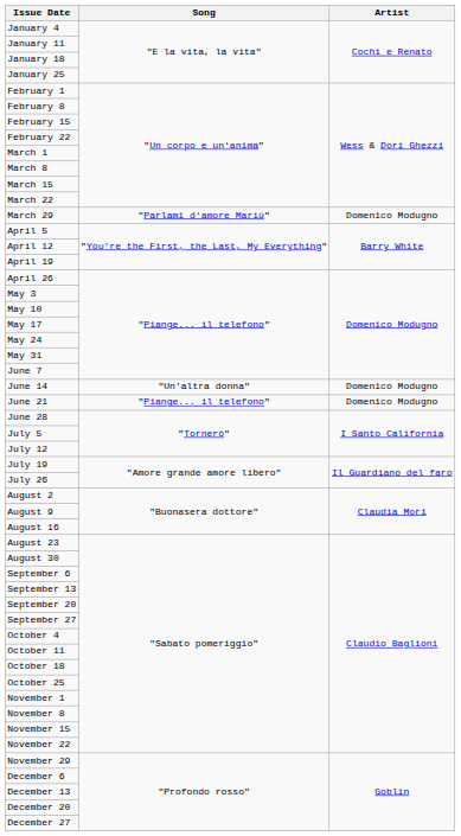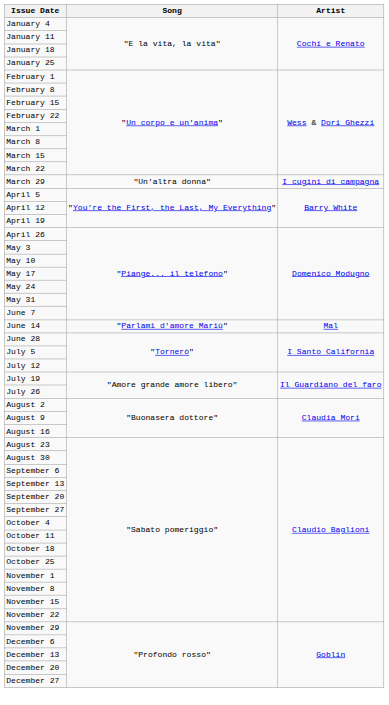 <table class="wikitable">
 <tr>
 <th>Issue Date</th>
 <th>Song</th>
 <th>Artist</th>
 </tr>
 <tr>
 <td>January 4</td>
 <td align="center" rowspan="4">"E la vita, la vita"</td>
 <td align="center" rowspan="4"><a href='#'>Cochi e Renato</a></td>
 </tr>
 <tr>
 <td>January 11</td>
 </tr>
 <tr>
 <td>January 18</td>
 </tr>
 <tr>
 <td>January 25</td>
 </tr>
 <tr>
 <td>February 1</td>
 <td align="center" rowspan="8">"<a href='#'>Un corpo e un'anima</a>"</td>
 <td align="center" rowspan="8"><a href='#'>Wess</a> & <a href='#'>Dori Ghezzi</a></td>
 </tr>
 <tr>
 <td>February 8</td>
 </tr>
 <tr>
 <td>February 15</td>
 </tr>
 <tr>
 <td>February 22</td>
 </tr>
 <tr>
 <td>March 1</td>
 </tr>
 <tr>
 <td>March 8</td>
 </tr>
 <tr>
 <td>March 15</td>
 </tr>
 <tr>
 <td>March 22</td>
 </tr>
 <tr>
 <td>March 29</td>
-<td align="center" rowspan="1">"<a href='#'>Parlami d'amore Mariù</a>"</td>
-<td align="center" rowspan="1">Domenico Modugno</td>
+<td align="center" rowspan="1">"Un'altra donna"</td>
+<td align="center" rowspan="1"><a href='#'>I cugini di campagna</a></td>
 </tr>
 <tr>
 <td>April 5</td>
 <td align="center" rowspan="3">"<a href='#'>You're the First, the Last, My Everything</a>"</td>
 <td align="center" rowspan="3"><a href='#'>Barry White</a></td>
 </tr>
 <tr>
 <td>April 12</td>
 </tr>
 <tr>
 <td>April 19</td>
 </tr>
 <tr>
 <td>April 26</td>
 <td align="center" rowspan="7">"<a href='#'>Piange... il telefono</a>"</td>
 <td align="center" rowspan="7"><a href='#'>Domenico Modugno</a></td>
 </tr>
 <tr>
 <td>May 3</td>
 </tr>
 <tr>
 <td>May 10</td>
 </tr>
 <tr>
 <td>May 17</td>
 </tr>
 <tr>
 <td>May 24</td>
 </tr>
 <tr>
 <td>May 31</td>
 </tr>
 <tr>
 <td>June 7</td>
 </tr>
 <tr>
 <td>June 14</td>
-<td align="center" rowspan="1">"Un'altra donna"</td>
-<td align="center" rowspan="1">Domenico Modugno</td>
-</tr>
-<tr>
-<td>June 21</td>
-<td align="center" rowspan="1">"<a href='#'>Piange... il telefono</a>"</td>
-<td align="center" rowspan="1">Domenico Modugno</td>
+<td align="center" rowspan="1">"<a href='#'>Parlami d'amore Mariù</a>"</td>
+<td align="center" rowspan="1"><a href='#'>Mal</a></td>
 </tr>
 <tr>
 <td>June 28</td>
 <td align="center" rowspan="3">"<a href='#'>Tornerò</a>"</td>
 <td align="center" rowspan="3"><a href='#'>I Santo California</a></td>
 </tr>
 <tr>
 <td>July 5</td>
 </tr>
 <tr>
 <td>July 12</td>
 </tr>
 <tr>
 <td>July 19</td>
 <td align="center" rowspan="2">"Amore grande amore libero"</td>
 <td align="center" rowspan="2"><a href='#'>Il Guardiano del faro</a></td>
 </tr>
 <tr>
 <td>July 26</td>
 </tr>
 <tr>
 <td>August 2</td>
 <td align="center" rowspan="3">"Buonasera dottore"</td>
 <td align="center" rowspan="3"><a href='#'>Claudia Mori</a></td>
 </tr>
 <tr>
 <td>August 9</td>
 </tr>
 <tr>
 <td>August 16</td>
 </tr>
 <tr>
 <td>August 23</td>
 <td align="center" rowspan="14">"Sabato pomeriggio"</td>
 <td align="center" rowspan="14"><a href='#'>Claudio Baglioni</a></td>
 </tr>
 <tr>
 <td>August 30</td>
 </tr>
 <tr>
 <td>September 6</td>
 </tr>
 <tr>
 <td>September 13</td>
 </tr>
 <tr>
 <td>September 20</td>
 </tr>
 <tr>
 <td>September 27</td>
 </tr>
 <tr>
 <td>October 4</td>
 </tr>
 <tr>
 <td>October 11</td>
 </tr>
 <tr>
 <td>October 18</td>
 </tr>
 <tr>
 <td>October 25</td>
 </tr>
 <tr>
 <td>November 1</td>
 </tr>
 <tr>
 <td>November 8</td>
 </tr>
 <tr>
 <td>November 15</td>
 </tr>
 <tr>
 <td>November 22</td>
 </tr>
 <tr>
 <td>November 29</td>
 <td align="center" rowspan="5">"Profondo rosso"</td>
 <td align="center" rowspan="5"><a href='#'>Goblin</a></td>
 </tr>
 <tr>
 <td>December 6</td>
 </tr>
 <tr>
 <td>December 13</td>
 </tr>
 <tr>
 <td>December 20</td>
 </tr>
 <tr>
 <td>December 27</td>
 </tr>
 </table>
